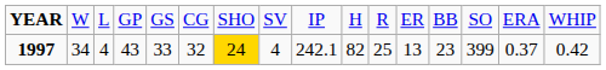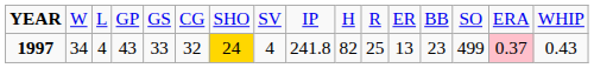 <table class="wikitable" style="text-align:center;">
 <tr>
 <td><strong>YEAR</strong></td>
 <td><a href='#'>W</a></td>
 <td><a href='#'>L</a></td>
 <td><a href='#'>GP</a></td>
 <td><a href='#'>GS</a></td>
 <td><a href='#'>CG</a></td>
 <td><a href='#'>SHO</a></td>
 <td><a href='#'>SV</a></td>
 <td><a href='#'>IP</a></td>
 <td><a href='#'>H</a></td>
 <td><a href='#'>R</a></td>
 <td><a href='#'>ER</a></td>
 <td><a href='#'>BB</a></td>
 <td><a href='#'>SO</a></td>
 <td><a href='#'>ERA</a></td>
 <td><a href='#'>WHIP</a></td>
 </tr>
 <tr>
 <td><strong>1997</strong></td>
 <td>34</td>
 <td>4</td>
 <td>43</td>
 <td>33</td>
 <td>32</td>
 <td style="background: gold;">24</td>
 <td>4</td>
-<td>242.1</td>
+<td>241.8</td>
 <td>82</td>
 <td>25</td>
 <td>13</td>
 <td>23</td>
-<td>399</td>
-<td>0.37</td>
-<td>0.42</td>
+<td>499</td>
+<td style="background: pink;">0.37</td>
+<td>0.43</td>
 </tr>
 </table>
